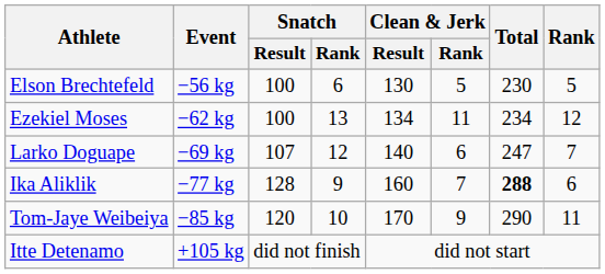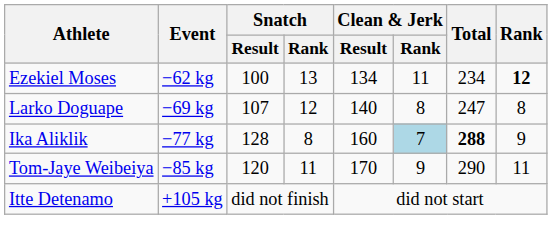 <table class="wikitable" style="font-size:90%">
 <tr>
 <th rowspan=2>Athlete</th>
 <th rowspan=2>Event</th>
 <th colspan="2">Snatch</th>
 <th colspan="2">Clean & Jerk</th>
 <th rowspan="2">Total</th>
 <th rowspan="2">Rank</th>
 </tr>
 <tr style="font-size:95%">
 <th>Result</th>
 <th>Rank</th>
 <th>Result</th>
 <th>Rank</th>
 </tr>
 <tr align=center>
-<td align=left><a href='#'>Elson Brechtefeld</a></td>
-<td align=left><a href='#'>−56 kg</a></td>
-<td>100</td>
-<td>6</td>
-<td>130</td>
-<td>5</td>
-<td>230</td>
-<td>5</td>
-</tr>
-<tr align=center>
 <td align=left><a href='#'>Ezekiel Moses</a></td>
 <td align=left><a href='#'>−62 kg</a></td>
 <td>100</td>
 <td>13</td>
 <td>134</td>
 <td>11</td>
 <td>234</td>
-<td>12</td>
+<td><strong>12</strong></td>
 </tr>
 <tr align=center>
 <td align=left><a href='#'>Larko Doguape</a></td>
 <td align=left><a href='#'>−69 kg</a></td>
 <td>107</td>
 <td>12</td>
 <td>140</td>
-<td>6</td>
+<td>8</td>
 <td>247</td>
-<td>7</td>
+<td>8</td>
 </tr>
 <tr align=center>
 <td align=left><a href='#'>Ika Aliklik</a></td>
 <td align=left><a href='#'>−77 kg</a></td>
 <td>128</td>
+<td>8</td>
+<td>160</td>
+<td style="background: lightblue;">7</td>
+<td><strong>288</strong></td>
 <td>9</td>
-<td>160</td>
-<td>7</td>
-<td><strong>288</strong></td>
-<td>6</td>
 </tr>
 <tr align=center>
 <td align=left><a href='#'>Tom-Jaye Weibeiya</a></td>
 <td align=left><a href='#'>−85 kg</a></td>
 <td>120</td>
-<td>10</td>
+<td>11</td>
 <td>170</td>
 <td>9</td>
 <td>290</td>
 <td>11</td>
 </tr>
 <tr align=center>
 <td align=left><a href='#'>Itte Detenamo</a></td>
 <td align=left><a href='#'>+105 kg</a></td>
 <td colspan=2>did not finish</td>
 <td colspan=4>did not start</td>
 </tr>
 </table>
